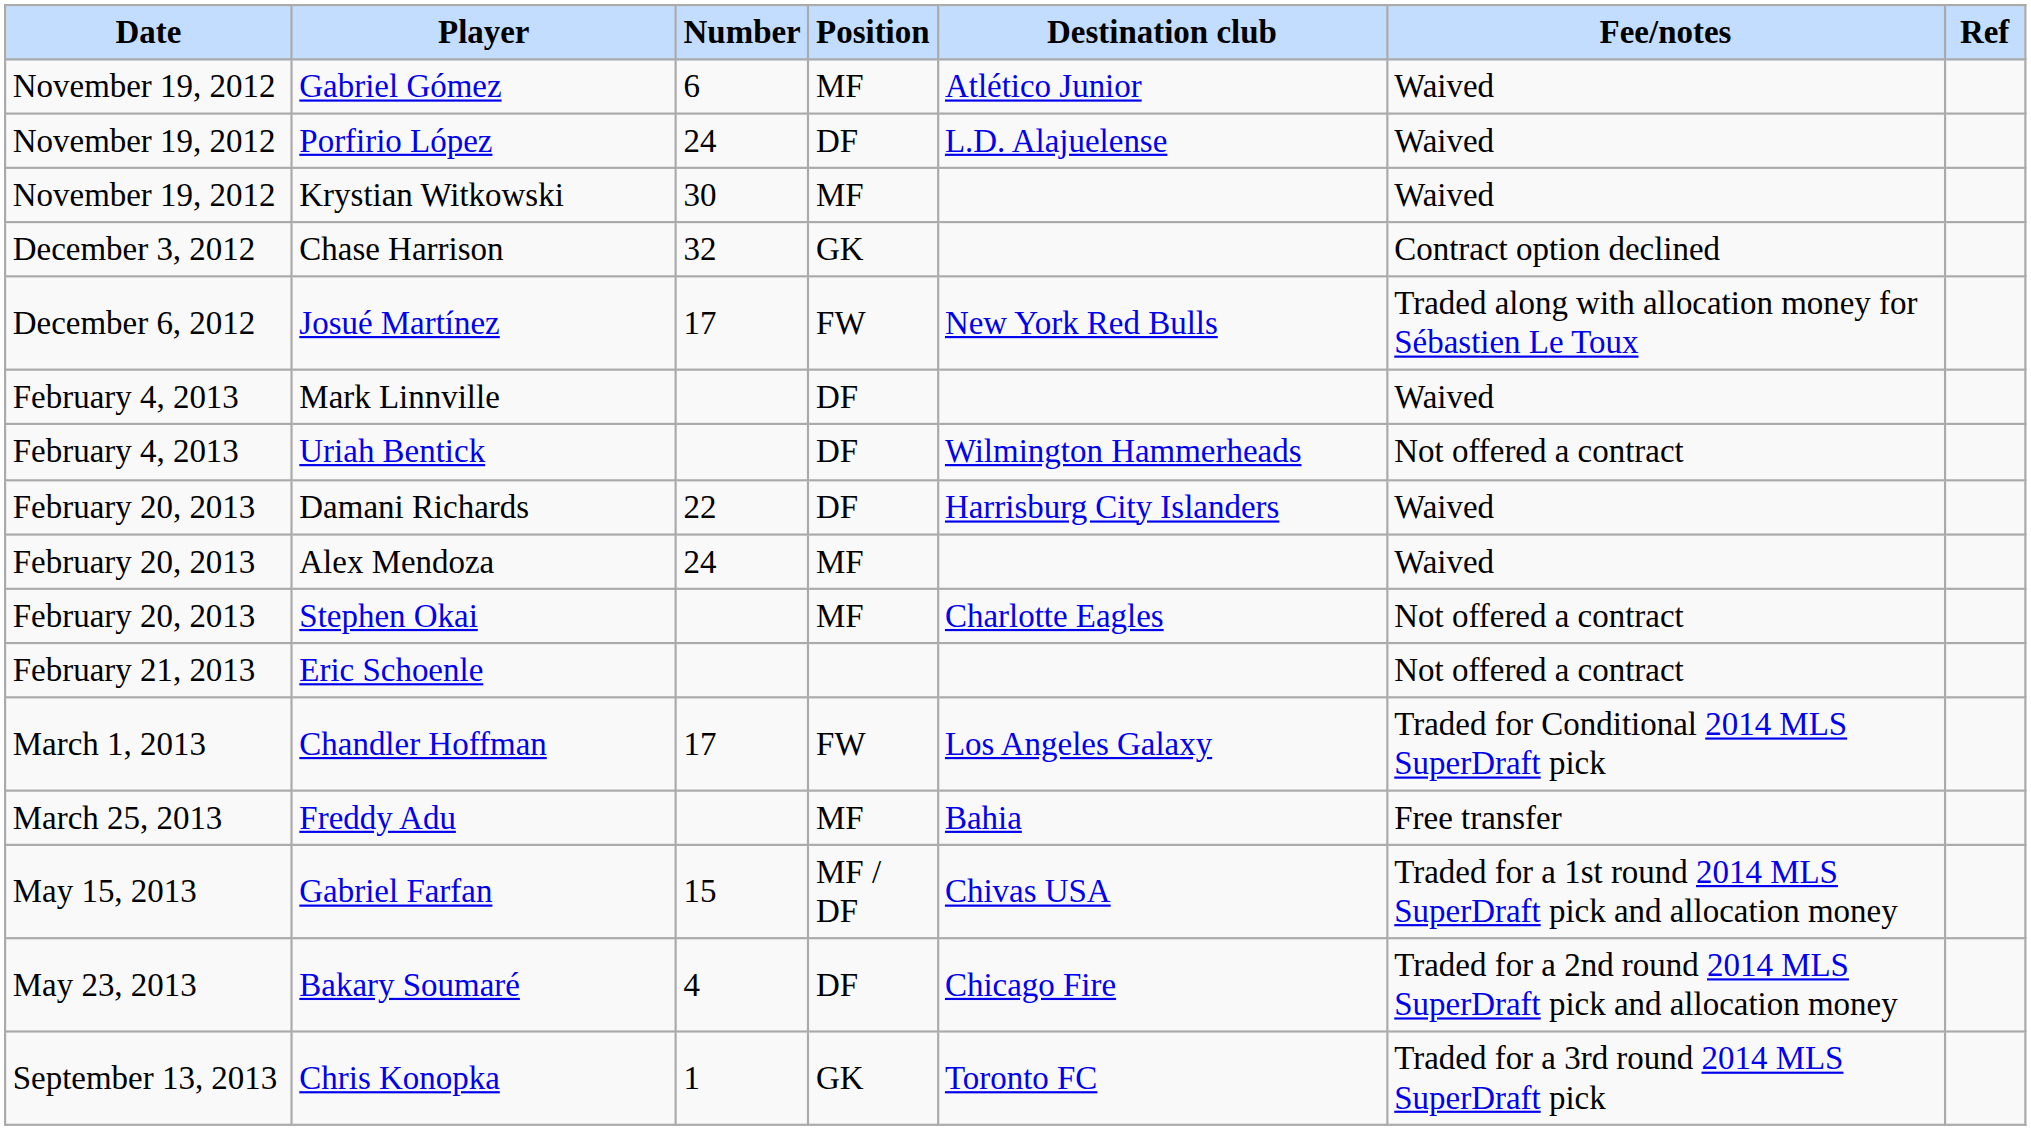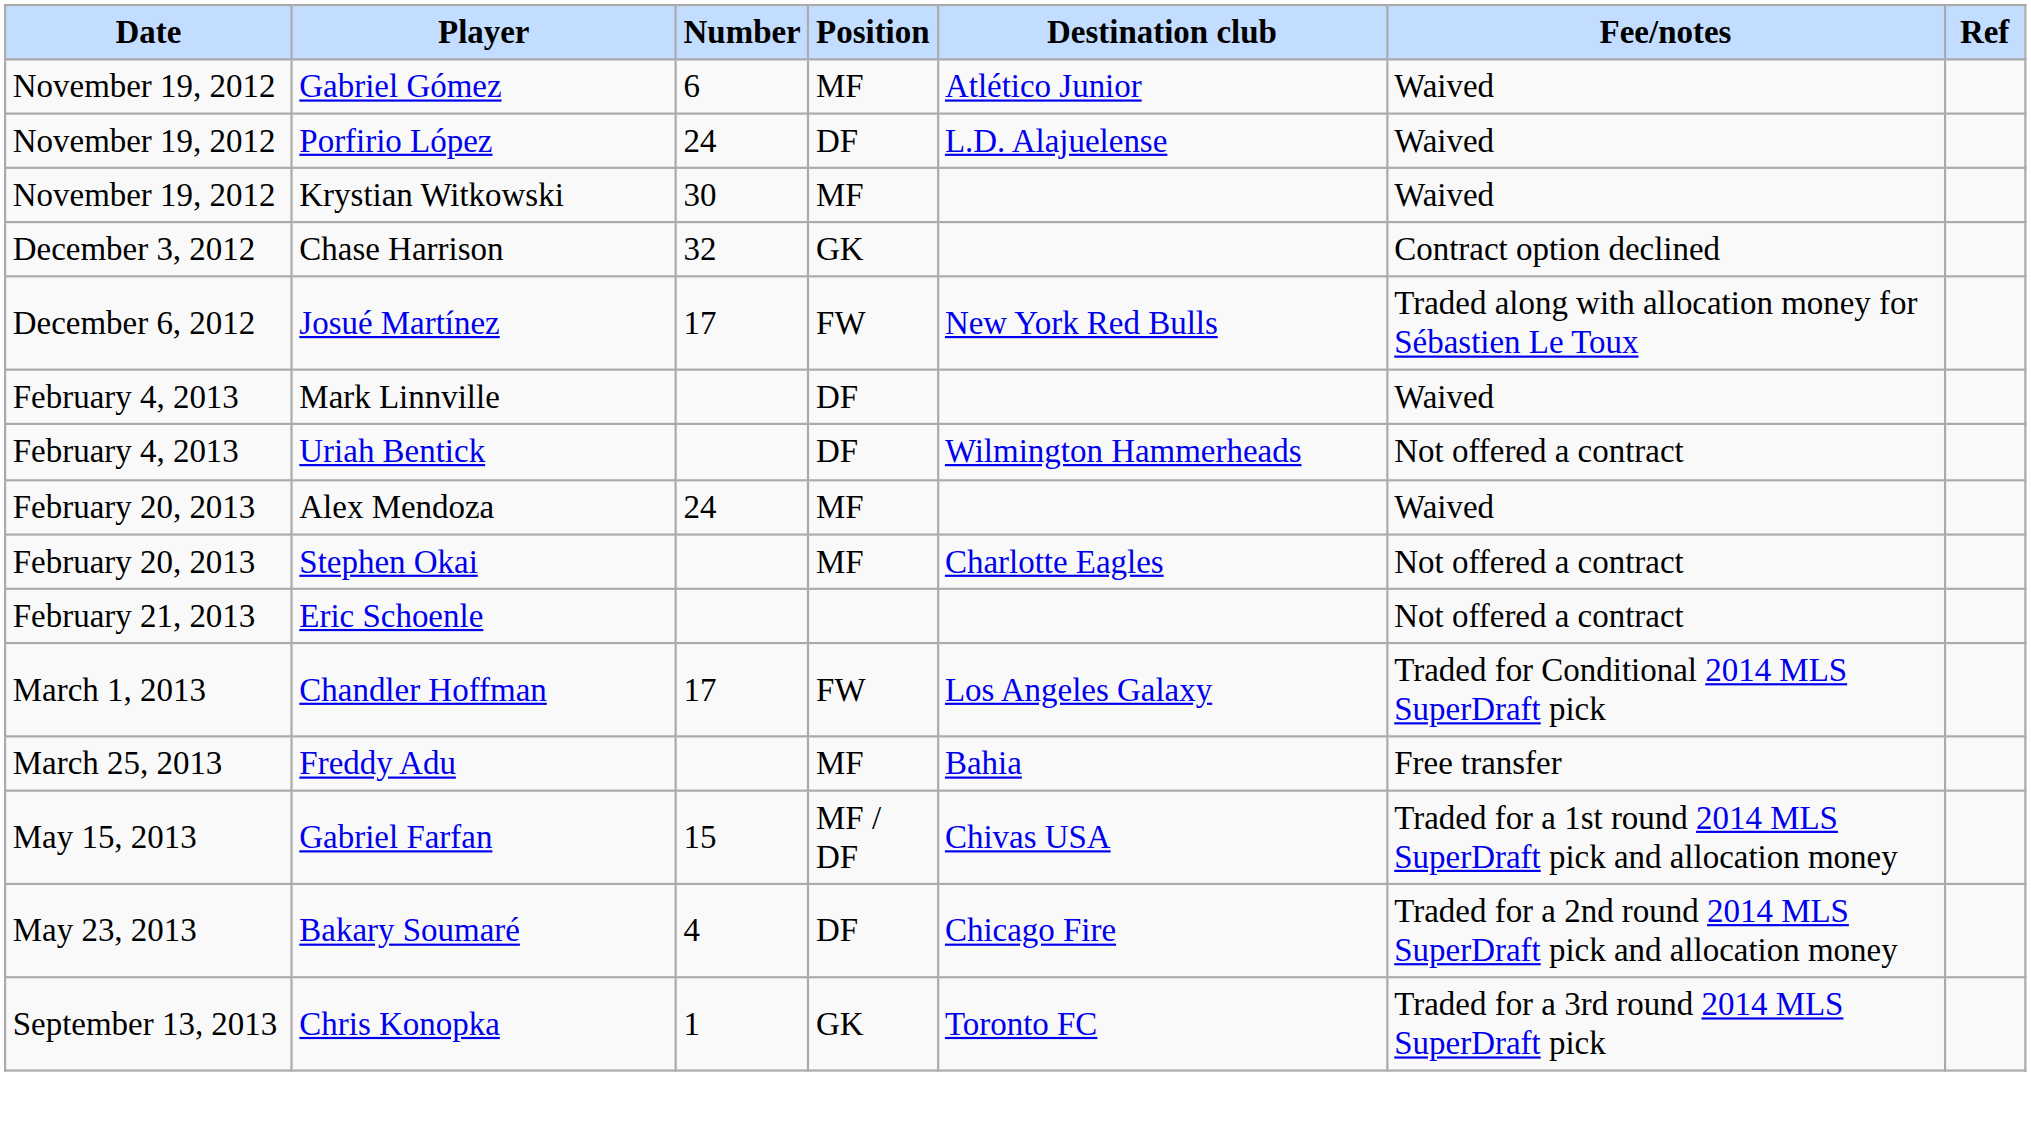 <table class="wikitable" style="text-align:left; font-size:95%;">
 <tr>
 <th style="background:#c2ddff; width:125px;">Date</th>
 <th style="background:#c2ddff; width:170px;">Player</th>
 <th style="background:#c2ddff; width:50px;">Number</th>
 <th style="background:#c2ddff; width:50px;">Position</th>
 <th style="background:#c2ddff; width:200px;">Destination club</th>
 <th style="background:#c2ddff; width:250px;">Fee/notes</th>
 <th style="background:#c2ddff; width:30px;">Ref</th>
 </tr>
 <tr>
 <td>November 19, 2012</td>
 <td> <a href='#'>Gabriel Gómez</a></td>
 <td>6</td>
 <td>MF</td>
 <td> <a href='#'>Atlético Junior</a></td>
 <td>Waived</td>
 <td></td>
 </tr>
 <tr>
 <td>November 19, 2012</td>
 <td> <a href='#'>Porfirio López</a></td>
 <td>24</td>
 <td>DF</td>
 <td> <a href='#'>L.D. Alajuelense</a></td>
 <td>Waived</td>
 <td></td>
 </tr>
 <tr>
 <td>November 19, 2012</td>
 <td> Krystian Witkowski</td>
 <td>30</td>
 <td>MF</td>
 <td></td>
 <td>Waived</td>
 <td></td>
 </tr>
 <tr>
 <td>December 3, 2012</td>
 <td> Chase Harrison</td>
 <td>32</td>
 <td>GK</td>
 <td></td>
 <td>Contract option declined</td>
 <td></td>
 </tr>
 <tr>
 <td>December 6, 2012</td>
 <td> <a href='#'>Josué Martínez</a></td>
 <td>17</td>
 <td>FW</td>
 <td> <a href='#'>New York Red Bulls</a></td>
 <td>Traded along with allocation money for <a href='#'>Sébastien Le Toux</a></td>
 <td></td>
 </tr>
 <tr>
 <td>February 4, 2013</td>
 <td> Mark Linnville</td>
 <td></td>
 <td>DF</td>
 <td></td>
 <td>Waived</td>
 <td></td>
 </tr>
 <tr>
 <td>February 4, 2013</td>
 <td> <a href='#'>Uriah Bentick</a></td>
 <td></td>
 <td>DF</td>
 <td> <a href='#'>Wilmington Hammerheads</a></td>
 <td>Not offered a contract</td>
 <td></td>
 </tr>
 <tr>
 <td>February 20, 2013</td>
-<td> Damani Richards</td>
-<td>22</td>
-<td>DF</td>
-<td> <a href='#'>Harrisburg City Islanders</a></td>
-<td>Waived</td>
-<td></td>
-</tr>
-<tr>
-<td>February 20, 2013</td>
 <td> Alex Mendoza</td>
 <td>24</td>
 <td>MF</td>
 <td></td>
 <td>Waived</td>
 <td></td>
 </tr>
 <tr>
 <td>February 20, 2013</td>
 <td> <a href='#'>Stephen Okai</a></td>
 <td></td>
 <td>MF</td>
 <td> <a href='#'>Charlotte Eagles</a></td>
 <td>Not offered a contract</td>
 <td></td>
 </tr>
 <tr>
 <td>February 21, 2013</td>
 <td> <a href='#'>Eric Schoenle</a></td>
 <td></td>
 <td></td>
 <td></td>
 <td>Not offered a contract</td>
 <td></td>
 </tr>
 <tr>
 <td>March 1, 2013</td>
 <td> <a href='#'>Chandler Hoffman</a></td>
 <td>17</td>
 <td>FW</td>
 <td> <a href='#'>Los Angeles Galaxy</a></td>
 <td>Traded for Conditional <a href='#'>2014 MLS SuperDraft</a> pick</td>
 <td></td>
 </tr>
 <tr>
 <td>March 25, 2013</td>
 <td> <a href='#'>Freddy Adu</a></td>
 <td></td>
 <td>MF</td>
 <td> <a href='#'>Bahia</a></td>
 <td>Free transfer</td>
 <td></td>
 </tr>
 <tr>
 <td>May 15, 2013</td>
 <td> <a href='#'>Gabriel Farfan</a></td>
 <td>15</td>
 <td>MF / DF</td>
 <td> <a href='#'>Chivas USA</a></td>
 <td>Traded for a 1st round <a href='#'>2014 MLS SuperDraft</a> pick and allocation money</td>
 <td></td>
 </tr>
 <tr>
 <td>May 23, 2013</td>
 <td> <a href='#'>Bakary Soumaré</a></td>
 <td>4</td>
 <td>DF</td>
 <td> <a href='#'>Chicago Fire</a></td>
 <td>Traded for a 2nd round <a href='#'>2014 MLS SuperDraft</a> pick and allocation money</td>
 <td></td>
 </tr>
 <tr>
 <td>September 13, 2013</td>
 <td> <a href='#'>Chris Konopka</a></td>
 <td>1</td>
 <td>GK</td>
 <td> <a href='#'>Toronto FC</a></td>
 <td>Traded for a 3rd round <a href='#'>2014 MLS SuperDraft</a> pick</td>
 <td></td>
 </tr>
 </table>
